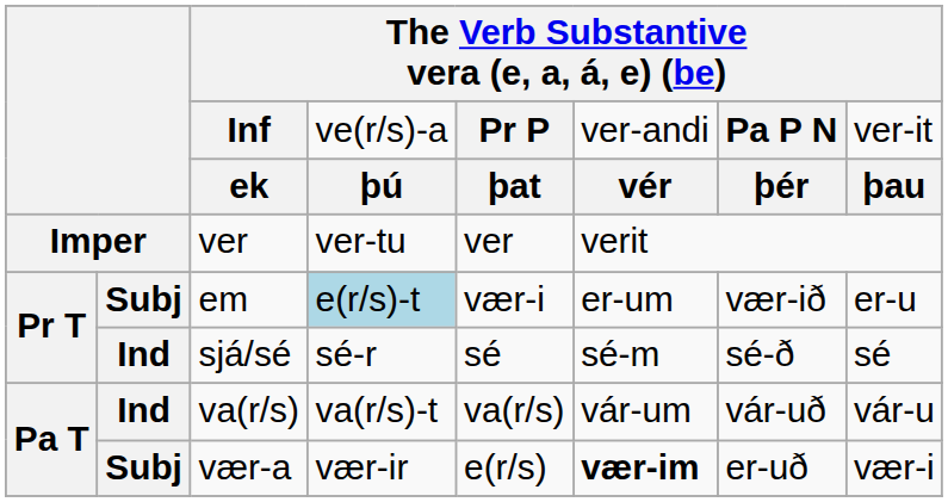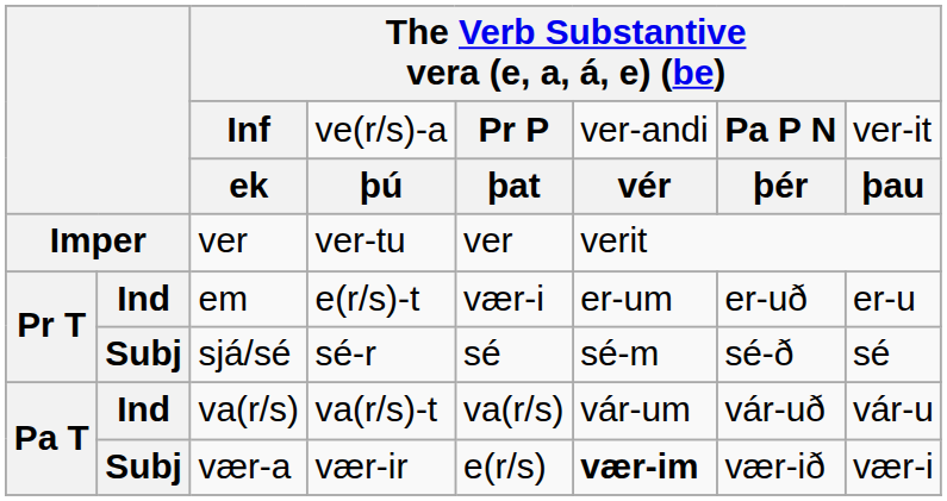 <table class="wikitable" border="1">
 <tr>
 <th rowspan="3" colspan="2"> </th>
 <th colspan="6"><strong>The <a href='#'>Verb Substantive</a></strong> <br> <strong>vera (e, a, á, e) (<a href='#'>be</a>)</strong></th>
 </tr>
 <tr>
 <th>Inf</th>
 <td>ve(r/s)-a</td>
 <th>Pr P</th>
 <td>ver-andi</td>
 <th><abbr>Pa P</abbr> <abbr>N</abbr></th>
 <td>ver-it</td>
 </tr>
 <tr>
 <th>ek</th>
 <th>þú</th>
 <th>þat</th>
 <th>vér</th>
 <th>þér</th>
 <th>þau</th>
 </tr>
 <tr>
 <th colspan="2">Imper</th>
 <td>ver</td>
 <td>ver-tu</td>
 <td>ver</td>
 <td colspan="3">verit</td>
 </tr>
 <tr>
 <th rowspan="2">Pr T</th>
-<th>Subj</th>
+<th>Ind</th>
 <td>em</td>
-<td style="background: lightblue;">e(r/s)-t</td>
+<td>e(r/s)-t</td>
 <td>vær-i</td>
 <td>er-um</td>
-<td>vær-ið</td>
+<td>er-uð</td>
 <td>er-u</td>
 </tr>
 <tr>
-<th>Ind</th>
+<th>Subj</th>
 <td>sjá/sé</td>
 <td>sé-r</td>
 <td>sé</td>
 <td>sé-m</td>
 <td>sé-ð</td>
 <td>sé</td>
 </tr>
 <tr>
 <th rowspan="2">Pa T</th>
 <th>Ind</th>
 <td>va(r/s)</td>
 <td>va(r/s)-t</td>
 <td>va(r/s)</td>
 <td>vár-um</td>
 <td>vár-uð</td>
 <td>vár-u</td>
 </tr>
 <tr>
 <th>Subj</th>
 <td>vær-a</td>
 <td>vær-ir</td>
 <td>e(r/s)</td>
 <td><strong>vær-im</strong></td>
-<td>er-uð</td>
+<td>vær-ið</td>
 <td>vær-i</td>
 </tr>
 </table>
